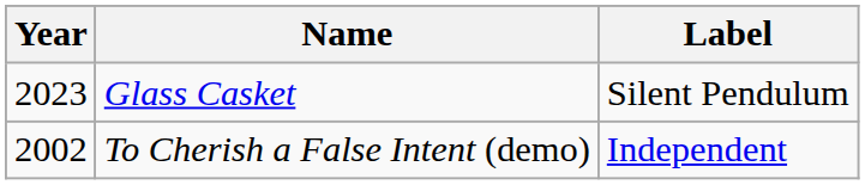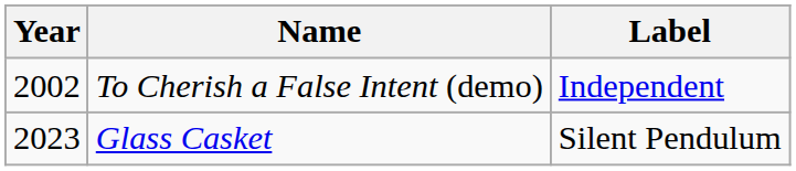 <table class="wikitable">
 <tr>
 <th>Year</th>
 <th>Name</th>
 <th>Label</th>
 </tr>
 <tr>
+<td>2002</td>
+<td><em>To Cherish a False Intent</em> (demo)</td>
+<td><a href='#'>Independent</a></td>
+</tr>
+<tr>
 <td>2023</td>
 <td><em><a href='#'>Glass Casket</a></em></td>
 <td>Silent Pendulum</td>
 </tr>
-<tr>
-<td>2002</td>
-<td><em>To Cherish a False Intent</em> (demo)</td>
-<td><a href='#'>Independent</a></td>
-</tr>
 </table>
